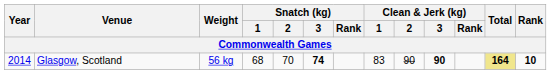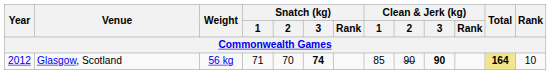 <table class = "wikitable" style="text-align:center;">
 <tr>
 <th rowspan=2 width=40>Year</th>
 <th rowspan=2 width=250>Venue</th>
 <th rowspan=2 width=60>Weight</th>
 <th colspan=4>Snatch (kg)</th>
 <th colspan=4>Clean & Jerk (kg)</th>
 <th rowspan=2 width=40>Total</th>
 <th rowspan=2 width=40>Rank</th>
 </tr>
 <tr>
 <th width=40>1</th>
 <th width=40>2</th>
 <th width=40>3</th>
 <th width=40>Rank</th>
 <th width=40>1</th>
 <th width=40>2</th>
 <th width=40>3</th>
 <th width=40>Rank</th>
 </tr>
 <tr>
 <th colspan=13><a href='#'>Commonwealth Games</a></th>
 </tr>
 <tr>
-<td><a href='#'>2014</a></td>
+<td><a href='#'>2012</a></td>
 <td align=left> <a href='#'>Glasgow</a>, Scotland</td>
 <td><a href='#'>56 kg</a></td>
-<td>68</td>
+<td>71</td>
 <td>70</td>
 <td><strong>74</strong></td>
 <td></td>
-<td>83</td>
+<td>85</td>
 <td><s>90</s></td>
 <td><strong>90</strong></td>
 <td></td>
 <td style="background: khaki;"><strong>164</strong></td>
-<td><strong>10</strong></td>
+<td>10</td>
 </tr>
 </table>
